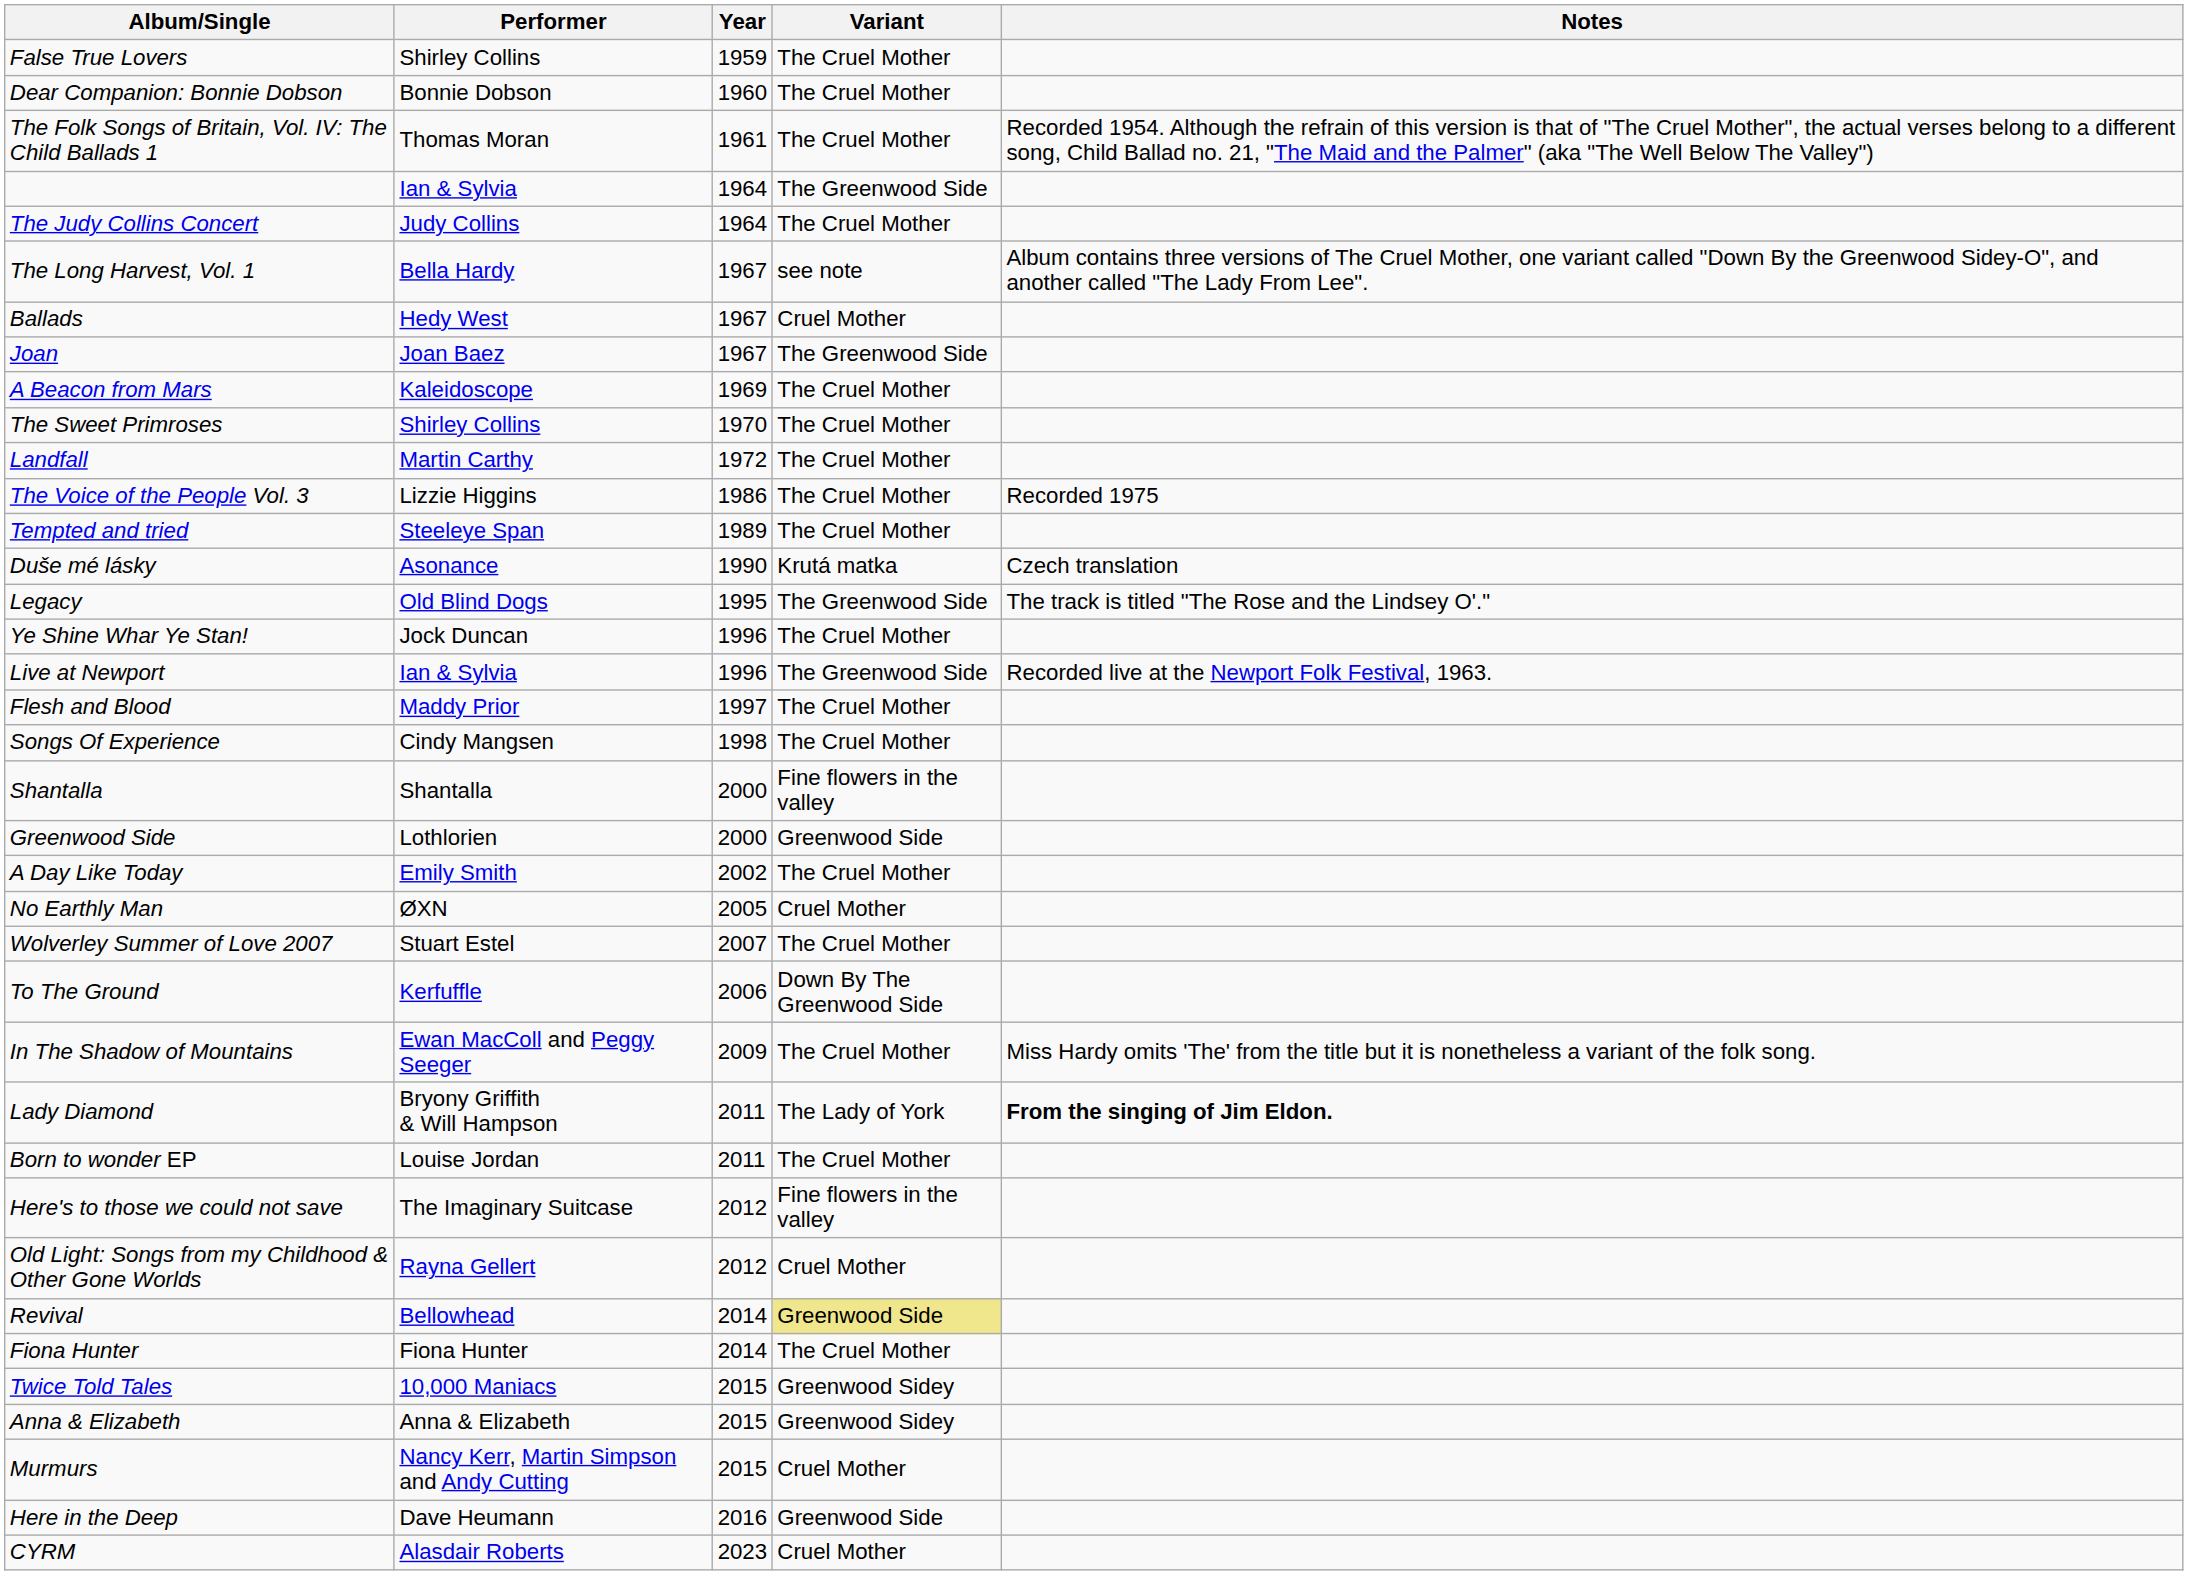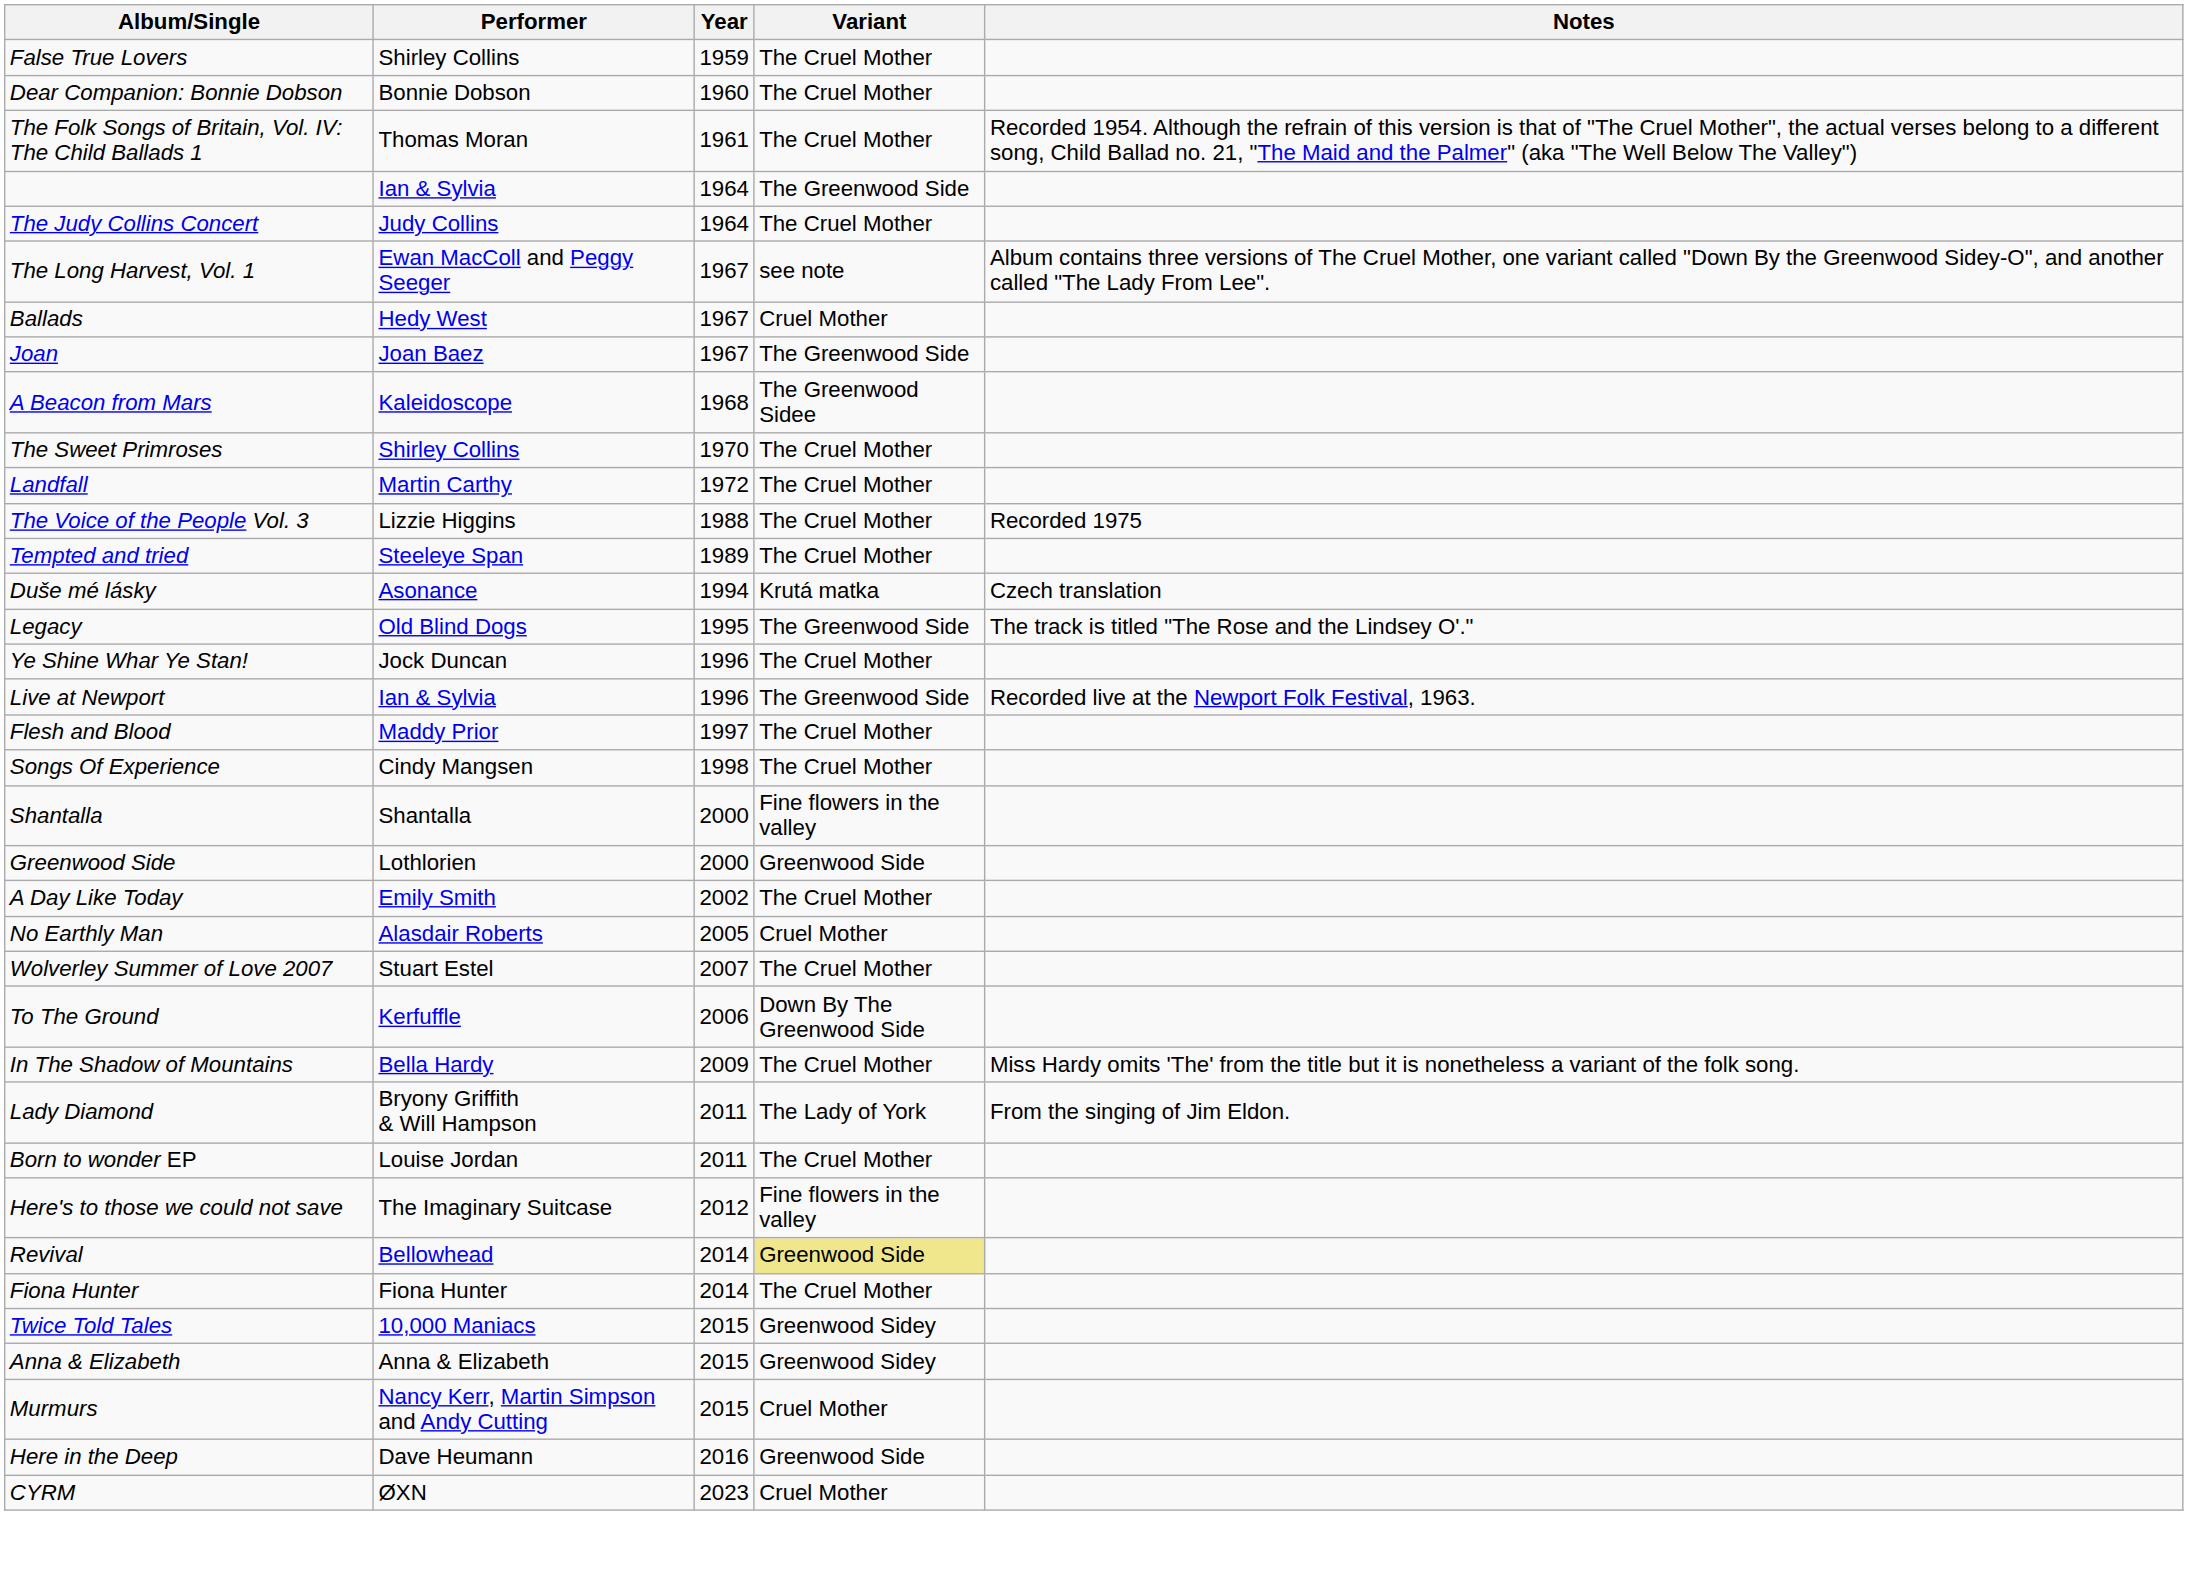 <table class="wikitable">
 <tr>
 <th>Album/Single</th>
 <th>Performer</th>
 <th>Year</th>
 <th>Variant</th>
 <th>Notes</th>
 </tr>
 <tr>
 <td><em>False True Lovers</em></td>
 <td>Shirley Collins</td>
 <td>1959</td>
 <td>The Cruel Mother</td>
 <td></td>
 </tr>
 <tr>
 <td><em>Dear Companion: Bonnie Dobson</em></td>
 <td>Bonnie Dobson</td>
 <td>1960</td>
 <td>The Cruel Mother</td>
 <td></td>
 </tr>
 <tr>
 <td><em>The Folk Songs of Britain, Vol. IV: The Child Ballads 1</em></td>
 <td>Thomas Moran</td>
 <td>1961</td>
 <td>The Cruel Mother</td>
 <td>Recorded 1954. Although the refrain of this version is that of "The Cruel Mother", the actual verses belong to a different song, Child Ballad no. 21, "<a href='#'>The Maid and the Palmer</a>" (aka "The Well Below The Valley")</td>
 </tr>
 <tr>
 <td><em></em></td>
 <td><a href='#'>Ian & Sylvia</a></td>
 <td>1964</td>
 <td>The Greenwood Side</td>
 <td></td>
 </tr>
 <tr>
 <td><em><a href='#'>The Judy Collins Concert</a></em></td>
 <td><a href='#'>Judy Collins</a></td>
 <td>1964</td>
 <td>The Cruel Mother</td>
 <td></td>
 </tr>
 <tr>
 <td><em>The Long Harvest, Vol. 1</em></td>
-<td><a href='#'>Bella Hardy</a></td>
+<td><a href='#'>Ewan MacColl</a> and <a href='#'>Peggy Seeger</a></td>
 <td>1967</td>
 <td>see note</td>
 <td>Album contains three versions of The Cruel Mother, one variant called "Down By the Greenwood Sidey-O", and another called "The Lady From Lee".</td>
 </tr>
 <tr>
 <td><em>Ballads</em></td>
 <td><a href='#'>Hedy West</a></td>
 <td>1967</td>
 <td>Cruel Mother</td>
 <td></td>
 </tr>
 <tr>
 <td><em><a href='#'>Joan</a></em></td>
 <td><a href='#'>Joan Baez</a></td>
 <td>1967</td>
 <td>The Greenwood Side</td>
 <td></td>
 </tr>
 <tr>
 <td><em><a href='#'>A Beacon from Mars</a></em></td>
 <td><a href='#'>Kaleidoscope</a></td>
-<td>1969</td>
-<td>The Cruel Mother</td>
+<td>1968</td>
+<td>The Greenwood Sidee</td>
 <td></td>
 </tr>
 <tr>
 <td><em>The Sweet Primroses</em></td>
 <td><a href='#'>Shirley Collins</a></td>
 <td>1970</td>
 <td>The Cruel Mother</td>
 <td></td>
 </tr>
 <tr>
 <td><em><a href='#'>Landfall</a></em></td>
 <td><a href='#'>Martin Carthy</a></td>
 <td>1972</td>
 <td>The Cruel Mother</td>
 <td></td>
 </tr>
 <tr>
 <td><em><a href='#'>The Voice of the People</a> Vol. 3</em></td>
 <td>Lizzie Higgins</td>
-<td>1986</td>
+<td>1988</td>
 <td>The Cruel Mother</td>
 <td>Recorded 1975</td>
 </tr>
 <tr>
 <td><em><a href='#'>Tempted and tried</a></em></td>
 <td><a href='#'>Steeleye Span</a></td>
 <td>1989</td>
 <td>The Cruel Mother</td>
 <td></td>
 </tr>
 <tr>
 <td><em>Duše mé lásky</em></td>
 <td><a href='#'>Asonance</a></td>
-<td>1990</td>
+<td>1994</td>
 <td>Krutá matka</td>
 <td>Czech translation</td>
 </tr>
 <tr>
 <td><em>Legacy</em></td>
 <td><a href='#'>Old Blind Dogs</a></td>
 <td>1995</td>
 <td>The Greenwood Side</td>
 <td>The track is titled "The Rose and the Lindsey O'."</td>
 </tr>
 <tr>
 <td><em>Ye Shine Whar Ye Stan!</em></td>
 <td>Jock Duncan</td>
 <td>1996</td>
 <td>The Cruel Mother</td>
 <td></td>
 </tr>
 <tr>
 <td><em>Live at Newport</em></td>
 <td><a href='#'>Ian & Sylvia</a></td>
 <td>1996</td>
 <td>The Greenwood Side</td>
 <td>Recorded live at the <a href='#'>Newport Folk Festival</a>, 1963.</td>
 </tr>
 <tr>
 <td><em>Flesh and Blood</em></td>
 <td><a href='#'>Maddy Prior</a></td>
 <td>1997</td>
 <td>The Cruel Mother</td>
 <td></td>
 </tr>
 <tr>
 <td><em>Songs Of Experience</em></td>
 <td>Cindy Mangsen</td>
 <td>1998</td>
 <td>The Cruel Mother</td>
 <td></td>
 </tr>
 <tr>
 <td><em>Shantalla</em></td>
 <td>Shantalla</td>
 <td>2000</td>
 <td>Fine flowers in the valley</td>
 <td></td>
 </tr>
 <tr>
 <td><em>Greenwood Side</em></td>
 <td>Lothlorien</td>
 <td>2000</td>
 <td>Greenwood Side</td>
 <td></td>
 </tr>
 <tr>
 <td><em>A Day Like Today</em></td>
 <td><a href='#'>Emily Smith</a></td>
 <td>2002</td>
 <td>The Cruel Mother</td>
 <td></td>
 </tr>
 <tr>
 <td><em>No Earthly Man</em></td>
-<td>ØXN</td>
+<td><a href='#'>Alasdair Roberts</a></td>
 <td>2005</td>
 <td>Cruel Mother</td>
 <td></td>
 </tr>
 <tr>
 <td><em>Wolverley Summer of Love 2007</em></td>
 <td>Stuart Estel</td>
 <td>2007</td>
 <td>The Cruel Mother</td>
 <td></td>
 </tr>
 <tr>
 <td><em>To The Ground</em></td>
 <td><a href='#'>Kerfuffle</a></td>
 <td>2006</td>
 <td>Down By The Greenwood Side</td>
 <td></td>
 </tr>
 <tr>
 <td><em>In The Shadow of Mountains</em></td>
-<td><a href='#'>Ewan MacColl</a> and <a href='#'>Peggy Seeger</a></td>
+<td><a href='#'>Bella Hardy</a></td>
 <td>2009</td>
 <td>The Cruel Mother</td>
 <td>Miss Hardy omits 'The' from the title but it is nonetheless a variant of the folk song.</td>
 </tr>
 <tr>
 <td><em>Lady Diamond</em></td>
 <td>Bryony Griffith <br>& Will Hampson</td>
 <td>2011</td>
 <td>The Lady of York</td>
-<td><strong>From the singing of Jim Eldon.</strong></td>
+<td>From the singing of Jim Eldon.</td>
 </tr>
 <tr>
 <td><em>Born to wonder</em> EP</td>
 <td>Louise Jordan</td>
 <td>2011</td>
 <td>The Cruel Mother</td>
 <td></td>
 </tr>
 <tr>
 <td><em>Here's to those we could not save</em></td>
 <td>The Imaginary Suitcase</td>
 <td>2012</td>
 <td>Fine flowers in the valley</td>
-<td></td>
-</tr>
-<tr>
-<td><em>Old Light: Songs from my Childhood & Other Gone Worlds</em></td>
-<td><a href='#'>Rayna Gellert</a></td>
-<td>2012</td>
-<td>Cruel Mother</td>
 <td></td>
 </tr>
 <tr>
 <td><em>Revival</em></td>
 <td><a href='#'>Bellowhead</a></td>
 <td>2014</td>
 <td style="background: khaki;">Greenwood Side</td>
 <td></td>
 </tr>
 <tr>
 <td><em>Fiona Hunter</em></td>
 <td>Fiona Hunter</td>
 <td>2014</td>
 <td>The Cruel Mother</td>
 <td></td>
 </tr>
 <tr>
 <td><em><a href='#'>Twice Told Tales</a></em></td>
 <td><a href='#'>10,000 Maniacs</a></td>
 <td>2015</td>
 <td>Greenwood Sidey</td>
 <td></td>
 </tr>
 <tr>
 <td><em>Anna & Elizabeth</em></td>
 <td>Anna & Elizabeth</td>
 <td>2015</td>
 <td>Greenwood Sidey</td>
 <td></td>
 </tr>
 <tr>
 <td><em>Murmurs</em></td>
 <td><a href='#'>Nancy Kerr</a>, <a href='#'>Martin Simpson</a> and <a href='#'>Andy Cutting</a></td>
 <td>2015</td>
 <td>Cruel Mother</td>
 <td></td>
 </tr>
 <tr>
 <td><em>Here in the Deep</em></td>
 <td>Dave Heumann</td>
 <td>2016</td>
 <td>Greenwood Side</td>
 <td></td>
 </tr>
 <tr>
 <td><em>CYRM</em></td>
-<td><a href='#'>Alasdair Roberts</a></td>
+<td>ØXN</td>
 <td>2023</td>
 <td>Cruel Mother</td>
 <td></td>
 </tr>
 </table>
